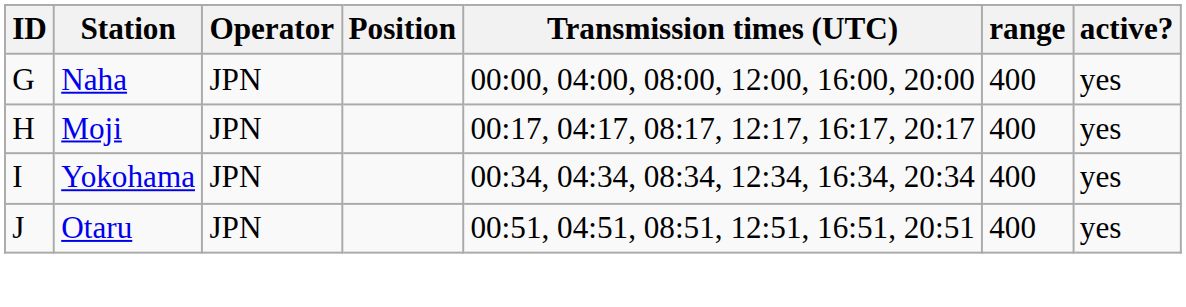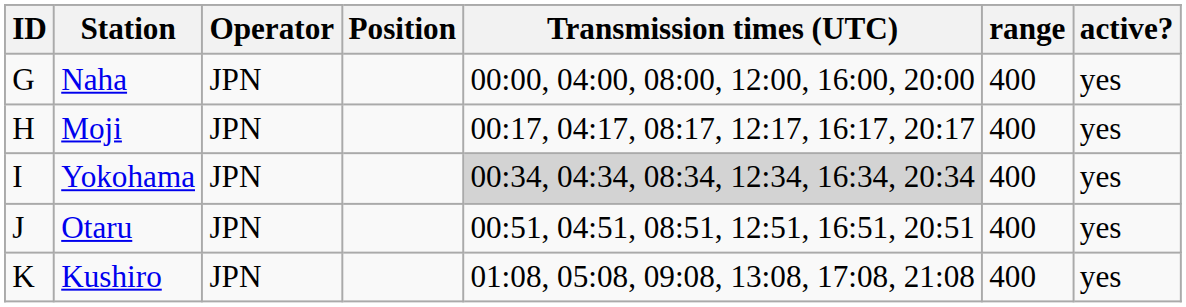 <table class="wikitable sortable">
 <tr class="hintergrundfarbe5">
 <th>ID</th>
 <th>Station</th>
 <th>Operator</th>
 <th>Position</th>
 <th class="unsortable">Transmission times (UTC)</th>
 <th>range</th>
 <th>active?</th>
 </tr>
 <tr>
 <td>G</td>
 <td><a href='#'>Naha</a></td>
 <td>JPN</td>
 <td></td>
 <td>00:00, 04:00, 08:00, 12:00, 16:00, 20:00</td>
 <td>400</td>
 <td>yes</td>
 </tr>
 <tr>
 <td>H</td>
 <td><a href='#'>Moji</a></td>
 <td>JPN</td>
 <td></td>
 <td>00:17, 04:17, 08:17, 12:17, 16:17, 20:17</td>
 <td>400</td>
 <td>yes</td>
 </tr>
 <tr>
 <td>I</td>
 <td><a href='#'>Yokohama</a></td>
 <td>JPN</td>
 <td></td>
-<td>00:34, 04:34, 08:34, 12:34, 16:34, 20:34</td>
+<td style="background: lightgrey;">00:34, 04:34, 08:34, 12:34, 16:34, 20:34</td>
 <td>400</td>
 <td>yes</td>
 </tr>
 <tr>
 <td>J</td>
 <td><a href='#'>Otaru</a></td>
 <td>JPN</td>
 <td></td>
 <td>00:51, 04:51, 08:51, 12:51, 16:51, 20:51</td>
 <td>400</td>
 <td>yes</td>
 </tr>
+<tr>
+<td>K</td>
+<td><a href='#'>Kushiro</a></td>
+<td>JPN</td>
+<td></td>
+<td>01:08, 05:08, 09:08, 13:08, 17:08, 21:08</td>
+<td>400</td>
+<td>yes</td>
+</tr>
 </table>
